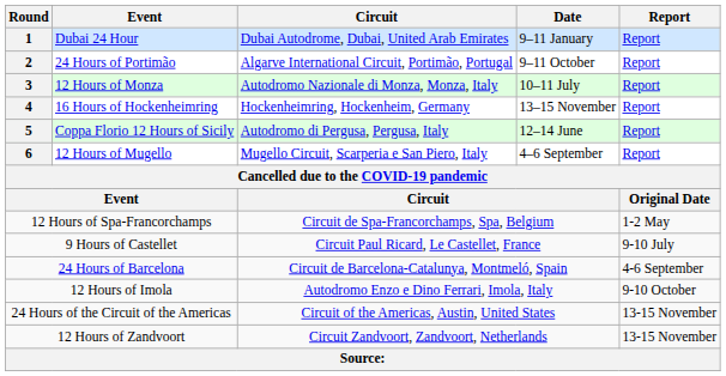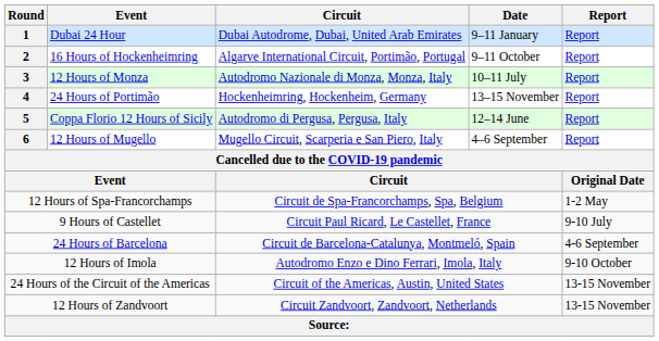 <table class="wikitable" style="font-size: 85%">
 <tr>
 <th>Round</th>
 <th>Event</th>
 <th>Circuit</th>
 <th>Date</th>
 <th>Report</th>
 </tr>
 <tr bgcolor=#D0E7FF>
 <th>1</th>
 <td><a href='#'>Dubai 24 Hour</a></td>
 <td> <a href='#'>Dubai Autodrome</a>, <a href='#'>Dubai</a>, <a href='#'>United Arab Emirates</a></td>
 <td>9–11 January</td>
 <td><a href='#'>Report</a></td>
 </tr>
 <tr bgcolor=#FFFFFF>
 <th>2</th>
-<td><a href='#'>24 Hours of Portimão</a></td>
+<td><a href='#'>16 Hours of Hockenheimring</a></td>
 <td> <a href='#'>Algarve International Circuit</a>, <a href='#'>Portimão</a>, <a href='#'>Portugal</a></td>
 <td>9–11 October</td>
 <td><a href='#'>Report</a></td>
 </tr>
 <tr bgcolor=#DFFFDF>
 <th>3</th>
 <td><a href='#'>12 Hours of Monza</a></td>
 <td> <a href='#'>Autodromo Nazionale di Monza</a>, <a href='#'>Monza</a>, <a href='#'>Italy</a></td>
 <td>10–11 July</td>
 <td><a href='#'>Report</a></td>
 </tr>
 <tr bgcolor=#FFFFFF>
 <th>4</th>
-<td><a href='#'>16 Hours of Hockenheimring</a></td>
+<td><a href='#'>24 Hours of Portimão</a></td>
 <td> <a href='#'>Hockenheimring</a>, <a href='#'>Hockenheim</a>, <a href='#'>Germany</a></td>
 <td>13–15 November</td>
 <td><a href='#'>Report</a></td>
 </tr>
 <tr bgcolor=#DFFFDF>
 <th>5</th>
 <td><a href='#'>Coppa Florio 12 Hours of Sicily</a></td>
 <td> <a href='#'>Autodromo di Pergusa</a>, <a href='#'>Pergusa</a>, <a href='#'>Italy</a></td>
 <td>12–14 June</td>
 <td><a href='#'>Report</a></td>
 </tr>
 <tr bgcolor=#FFFFFF>
 <th>6</th>
 <td><a href='#'>12 Hours of Mugello</a></td>
 <td> <a href='#'>Mugello Circuit</a>, <a href='#'>Scarperia e San Piero</a>, <a href='#'>Italy</a></td>
 <td>4–6 September</td>
 <td><a href='#'>Report</a></td>
 </tr>
 <tr>
 <th colspan=5>Cancelled due to the <a href='#'>COVID-19 pandemic</a></th>
 </tr>
 <tr>
 <th colspan=2>Event</th>
 <th colspan=2>Circuit</th>
 <th>Original Date</th>
 </tr>
 <tr>
 <td colspan=2 align=center>12 Hours of Spa-Francorchamps</td>
 <td colspan=2 align=center> <a href='#'>Circuit de Spa-Francorchamps</a>, <a href='#'>Spa</a>, <a href='#'>Belgium</a></td>
 <td>1-2 May</td>
 </tr>
 <tr>
 <td colspan=2 align=center>9 Hours of Castellet</td>
 <td colspan=2 align=center> <a href='#'>Circuit Paul Ricard</a>, <a href='#'>Le Castellet</a>, <a href='#'>France</a></td>
 <td>9-10 July</td>
 </tr>
 <tr>
 <td colspan=2 align=center><a href='#'>24 Hours of Barcelona</a></td>
 <td colspan=2 align=center> <a href='#'>Circuit de Barcelona-Catalunya</a>, <a href='#'>Montmeló</a>, <a href='#'>Spain</a></td>
 <td>4-6 September</td>
 </tr>
 <tr>
 <td colspan=2 align=center>12 Hours of Imola</td>
 <td colspan=2 align=center> <a href='#'>Autodromo Enzo e Dino Ferrari</a>, <a href='#'>Imola</a>, <a href='#'>Italy</a></td>
 <td>9-10 October</td>
 </tr>
 <tr>
 <td colspan=2 align=center>24 Hours of the Circuit of the Americas</td>
 <td colspan=2 align=center> <a href='#'>Circuit of the Americas</a>, <a href='#'>Austin</a>, <a href='#'>United States</a></td>
 <td>13-15 November</td>
 </tr>
 <tr>
 <td colspan=2 align=center>12 Hours of Zandvoort</td>
 <td colspan=2 align=center> <a href='#'>Circuit Zandvoort</a>, <a href='#'>Zandvoort</a>, <a href='#'>Netherlands</a></td>
 <td>13-15 November</td>
 </tr>
 <tr>
 <th colspan=7>Source:</th>
 </tr>
 </table>
